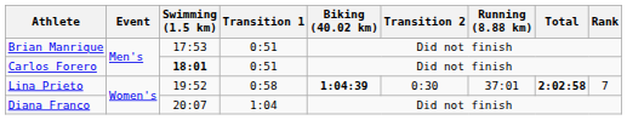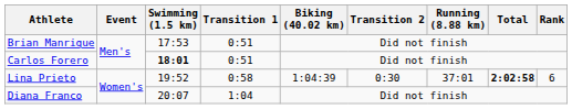 <table class=wikitable style=font-size:90%;text-align:center>
 <tr>
 <th>Athlete</th>
 <th>Event</th>
 <th>Swimming<br><span>(1.5 km)</span></th>
 <th>Transition 1</th>
 <th>Biking<br><span>(40.02 km)</span></th>
 <th>Transition 2</th>
 <th>Running<br><span>(8.88 km)</span></th>
 <th>Total</th>
 <th>Rank</th>
 </tr>
 <tr>
 <td style="text-align:left"><a href='#'>Brian Manrique</a></td>
 <td style="text-align:left" rowspan=2><a href='#'>Men's</a></td>
 <td>17:53</td>
 <td>0:51</td>
 <td colspan=5>Did not finish</td>
 </tr>
 <tr align=center>
 <td style="text-align:left"><a href='#'>Carlos Forero</a></td>
 <td><strong>18:01</strong></td>
 <td>0:51</td>
 <td colspan=5>Did not finish</td>
 </tr>
 <tr align=center>
 <td style="text-align:left"><a href='#'>Lina Prieto</a></td>
 <td style="text-align:left" rowspan=2><a href='#'>Women's</a></td>
 <td>19:52</td>
 <td>0:58</td>
-<td><strong>1:04:39</strong></td>
+<td>1:04:39</td>
 <td>0:30</td>
 <td>37:01</td>
 <td><strong>2:02:58</strong></td>
-<td>7</td>
+<td>6</td>
 </tr>
 <tr align=center>
 <td style="text-align:left"><a href='#'>Diana Franco</a></td>
 <td>20:07</td>
 <td>1:04</td>
 <td colspan=5>Did not finish</td>
 </tr>
 </table>
